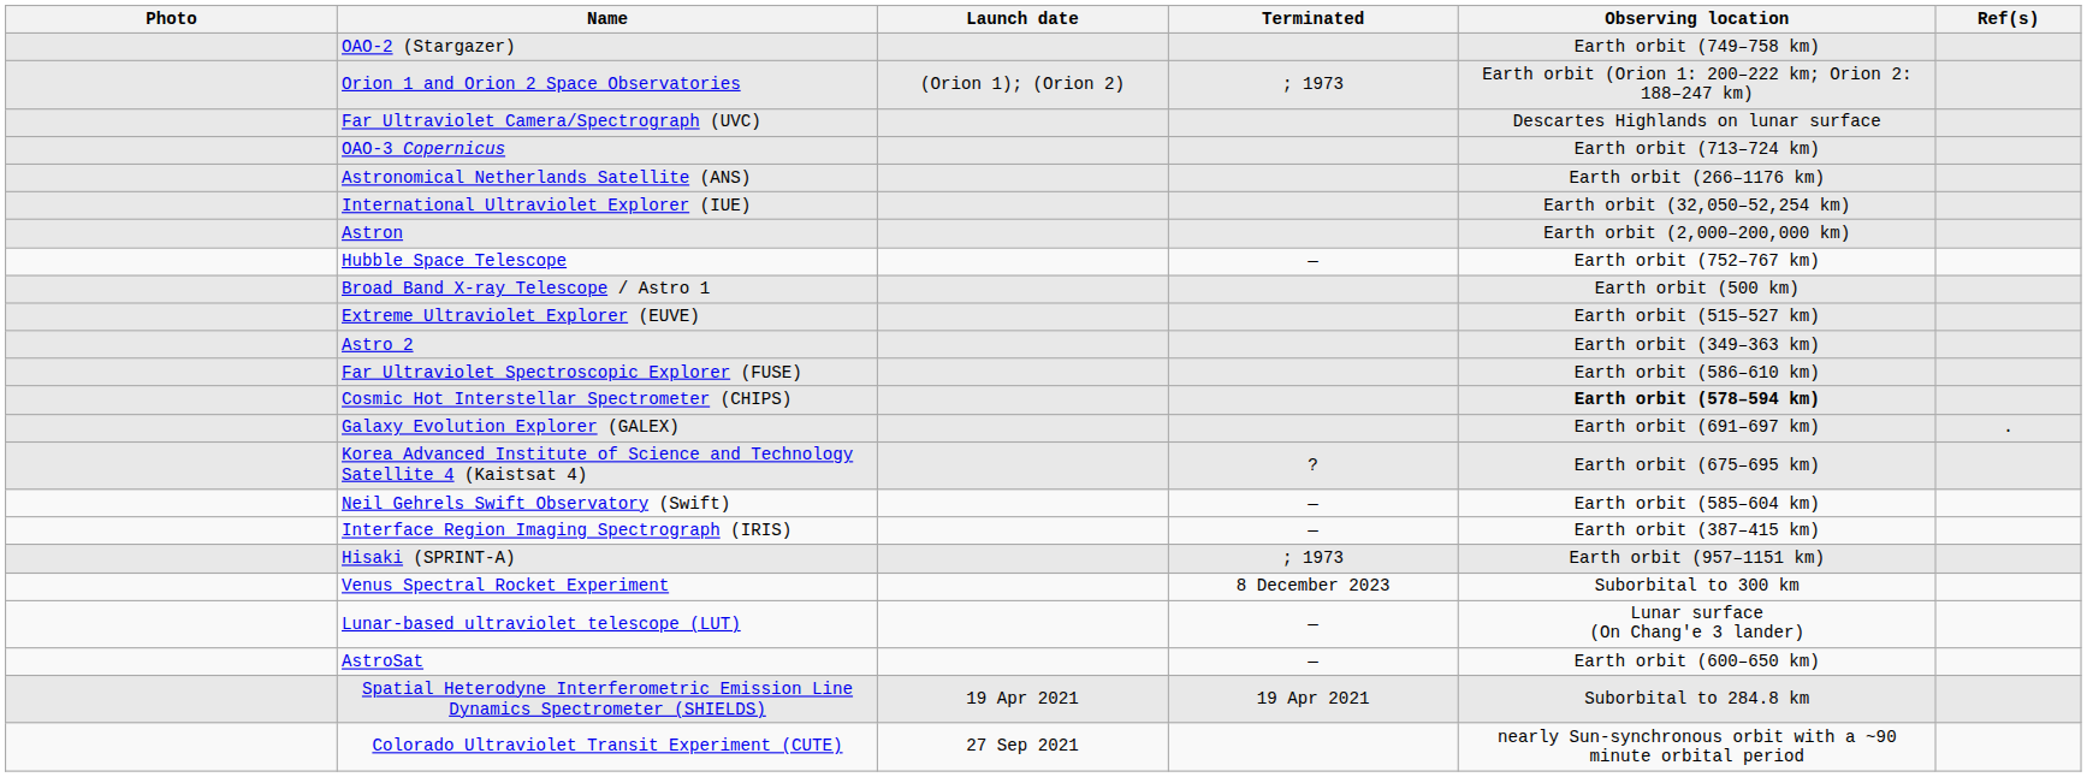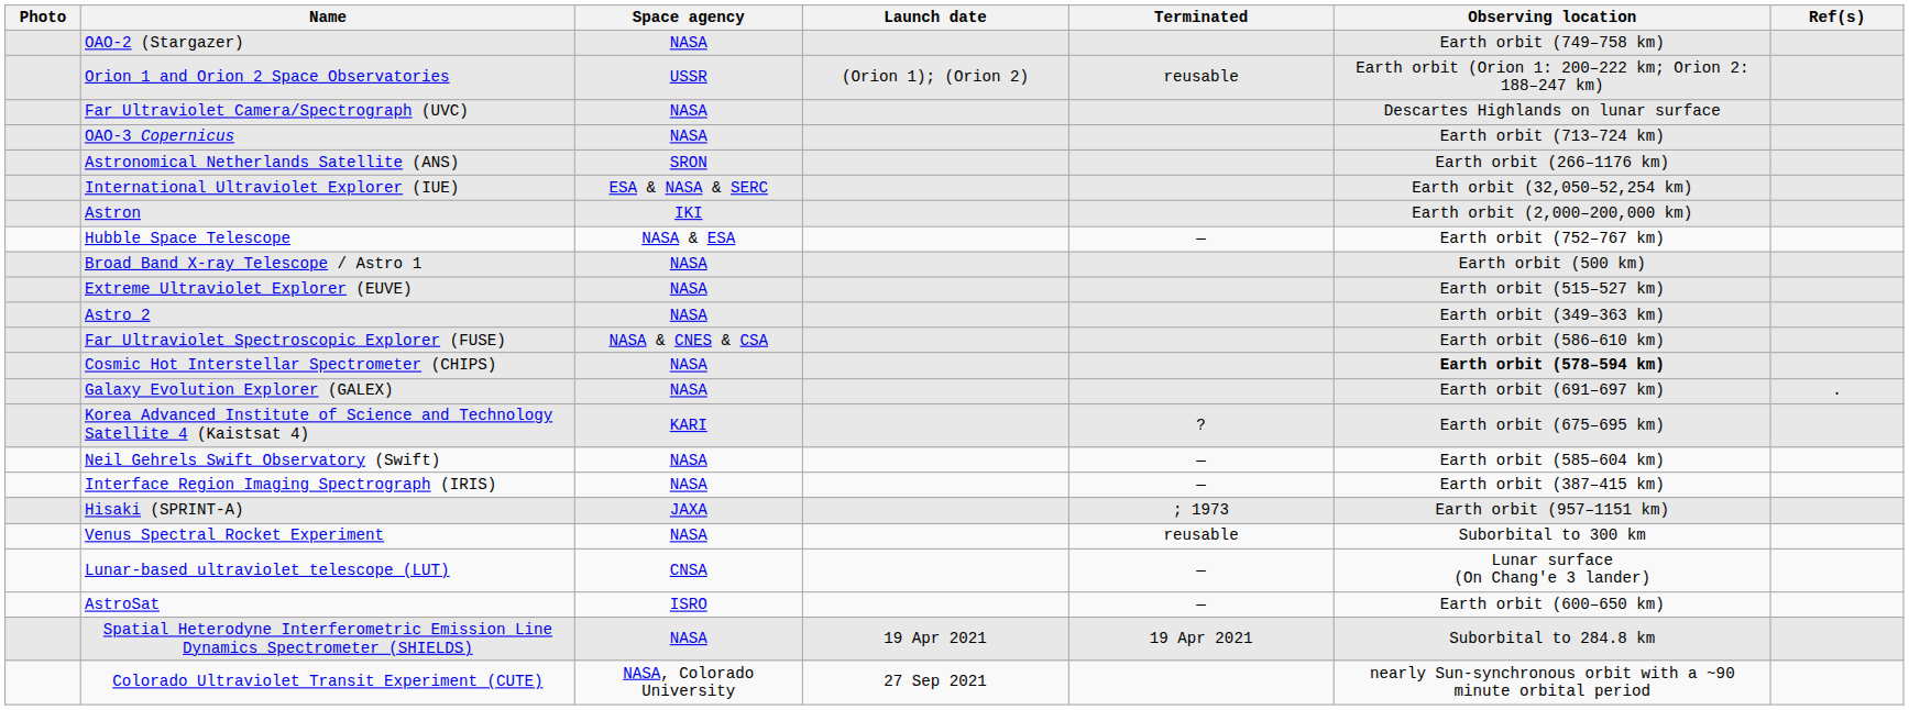 <table class="wikitable sortable sticky-header" style="width:100%; border:0; text-align:center;">
 <tr>
 <th style="width:7% min-width: 100px;" class="unsortable">Photo</th>
 <th style="width:26%;">Name</th>
+<th style="width:12%;">Space agency</th>
 <th style="width:14%;">Launch date</th>
 <th style="width:14%;">Terminated</th>
 <th style="width:23%;">Observing location</th>
 <th class="unsortable" style="width:7%;">Ref(s)</th>
 </tr>
 <tr style="background:#E8E8E8;">
 <td></td>
 <td align="left"><a href='#'>OAO-2</a> (Stargazer)</td>
+<td><a href='#'>NASA</a></td>
 <td></td>
 <td></td>
 <td>Earth orbit (749–758 km)</td>
 <td></td>
 </tr>
 <tr style="background:#E8E8E8;">
 <td></td>
 <td align="left"><a href='#'>Orion 1 and Orion 2 Space Observatories</a></td>
+<td><a href='#'>USSR</a></td>
 <td> (Orion 1); (Orion 2) </td>
-<td>; 1973</td>
+<td>reusable</td>
 <td>Earth orbit (Orion 1: 200–222 km; Orion 2: 188–247 km)</td>
 <td></td>
 </tr>
 <tr style="background:#E8E8E8;">
 <td></td>
 <td align="left"><a href='#'>Far Ultraviolet Camera/Spectrograph</a> (UVC)</td>
+<td><a href='#'>NASA</a></td>
 <td></td>
 <td></td>
 <td>Descartes Highlands on lunar surface</td>
 <td></td>
 </tr>
 <tr style="background:#E8E8E8;">
 <td></td>
 <td align="left"><a href='#'>OAO-3 <em>Copernicus</em></a></td>
+<td><a href='#'>NASA</a></td>
 <td></td>
 <td></td>
 <td>Earth orbit (713–724 km)</td>
 <td></td>
 </tr>
 <tr style="background:#E8E8E8;">
 <td></td>
 <td align="left"><a href='#'>Astronomical Netherlands Satellite</a> (ANS)</td>
+<td><a href='#'>SRON</a></td>
 <td></td>
 <td></td>
 <td>Earth orbit (266–1176 km)</td>
 <td></td>
 </tr>
 <tr style="background:#E8E8E8;">
 <td></td>
 <td align="left"><a href='#'>International Ultraviolet Explorer</a> (IUE)</td>
+<td><a href='#'>ESA</a> & <a href='#'>NASA</a> & <a href='#'>SERC</a></td>
 <td></td>
 <td></td>
 <td>Earth orbit (32,050–52,254 km)</td>
 <td></td>
 </tr>
 <tr style="background:#E8E8E8;">
 <td></td>
 <td align="left"><a href='#'>Astron</a></td>
+<td><a href='#'>IKI</a></td>
 <td></td>
 <td></td>
 <td>Earth orbit (2,000–200,000 km)</td>
 <td></td>
 </tr>
 <tr>
 <td></td>
 <td align="left"><a href='#'>Hubble Space Telescope</a></td>
+<td><a href='#'>NASA</a> & <a href='#'>ESA</a></td>
 <td></td>
 <td>—</td>
 <td>Earth orbit (752–767 km)</td>
 <td></td>
 </tr>
 <tr style="background:#E8E8E8;">
 <td></td>
 <td align="left"><a href='#'>Broad Band X-ray Telescope</a> / Astro 1</td>
+<td><a href='#'>NASA</a></td>
 <td></td>
 <td></td>
 <td>Earth orbit (500 km)</td>
 <td></td>
 </tr>
 <tr style="background:#E8E8E8;">
 <td></td>
 <td align="left"><a href='#'>Extreme Ultraviolet Explorer</a> (EUVE)</td>
+<td><a href='#'>NASA</a></td>
 <td></td>
 <td></td>
 <td>Earth orbit (515–527 km)</td>
 <td></td>
 </tr>
 <tr style="background:#E8E8E8;">
 <td></td>
 <td align=left><a href='#'>Astro 2</a></td>
+<td><a href='#'>NASA</a></td>
 <td></td>
 <td></td>
 <td>Earth orbit (349–363 km)</td>
 <td></td>
 </tr>
 <tr style="background:#E8E8E8;">
 <td></td>
 <td align="left"><a href='#'>Far Ultraviolet Spectroscopic Explorer</a> (FUSE)</td>
+<td><a href='#'>NASA</a> & <a href='#'>CNES</a> & <a href='#'>CSA</a></td>
 <td></td>
 <td></td>
 <td>Earth orbit (586–610 km)</td>
 <td></td>
 </tr>
 <tr style="background:#E8E8E8;">
 <td></td>
 <td align=left><a href='#'>Cosmic Hot Interstellar Spectrometer</a> (CHIPS)</td>
+<td><a href='#'>NASA</a></td>
 <td></td>
 <td></td>
 <td><strong>Earth orbit (578–594 km)</strong></td>
 <td></td>
 </tr>
 <tr style="background:#E8E8E8;">
 <td></td>
 <td align="left"><a href='#'>Galaxy Evolution Explorer</a> (GALEX)</td>
+<td><a href='#'>NASA</a></td>
 <td></td>
 <td></td>
 <td>Earth orbit (691–697 km)</td>
 <td>.</td>
 </tr>
 <tr style="background:#E8E8E8;">
 <td></td>
 <td align=left><a href='#'>Korea Advanced Institute of Science and Technology Satellite 4</a> (Kaistsat 4)</td>
+<td><a href='#'>KARI</a></td>
 <td></td>
 <td>?</td>
 <td>Earth orbit (675–695 km)</td>
 <td></td>
 </tr>
 <tr>
 <td></td>
 <td align=left><a href='#'>Neil Gehrels Swift Observatory</a> (Swift)</td>
+<td><a href='#'>NASA</a></td>
 <td></td>
 <td>—</td>
 <td>Earth orbit (585–604 km)</td>
 <td></td>
 </tr>
 <tr>
 <td></td>
 <td align="left"><a href='#'>Interface Region Imaging Spectrograph</a> (IRIS)</td>
+<td><a href='#'>NASA</a></td>
 <td></td>
 <td>—</td>
 <td>Earth orbit (387–415 km)</td>
 <td></td>
 </tr>
 <tr style="background:#E8E8E8;">
 <td></td>
 <td align="left"><a href='#'>Hisaki</a> (SPRINT-A)</td>
+<td><a href='#'>JAXA</a></td>
 <td></td>
 <td>; 1973</td>
 <td>Earth orbit (957–1151 km)</td>
 <td></td>
 </tr>
 <tr>
 <td></td>
 <td align=left><a href='#'>Venus Spectral Rocket Experiment</a></td>
+<td><a href='#'>NASA</a></td>
 <td></td>
-<td>8 December 2023</td>
+<td>reusable</td>
 <td>Suborbital to 300 km</td>
 <td></td>
 </tr>
 <tr>
 <td></td>
 <td align=left><a href='#'>Lunar-based ultraviolet telescope (LUT)</a></td>
+<td><a href='#'>CNSA</a></td>
 <td></td>
 <td>—</td>
 <td>Lunar surface<br>(On Chang'e 3 lander)</td>
 <td></td>
 </tr>
 <tr>
 <td></td>
 <td align="left"><a href='#'>AstroSat</a></td>
+<td><a href='#'>ISRO</a></td>
 <td></td>
 <td>—</td>
 <td>Earth orbit (600–650 km)</td>
 <td></td>
 </tr>
 <tr style="background:#E8E8E8;">
 <td></td>
 <td><a href='#'>Spatial Heterodyne Interferometric Emission Line Dynamics Spectrometer (SHIELDS)</a></td>
+<td><a href='#'>NASA</a></td>
 <td>19 Apr 2021</td>
 <td>19 Apr 2021</td>
 <td>Suborbital to 284.8 km</td>
 <td></td>
 </tr>
 <tr>
 <td></td>
 <td><a href='#'>Colorado Ultraviolet Transit Experiment (CUTE)</a></td>
+<td><a href='#'>NASA</a>, Colorado University</td>
 <td>27 Sep 2021</td>
 <td></td>
 <td>nearly Sun-synchronous orbit with a ~90 minute orbital period</td>
 <td></td>
 </tr>
 </table>
